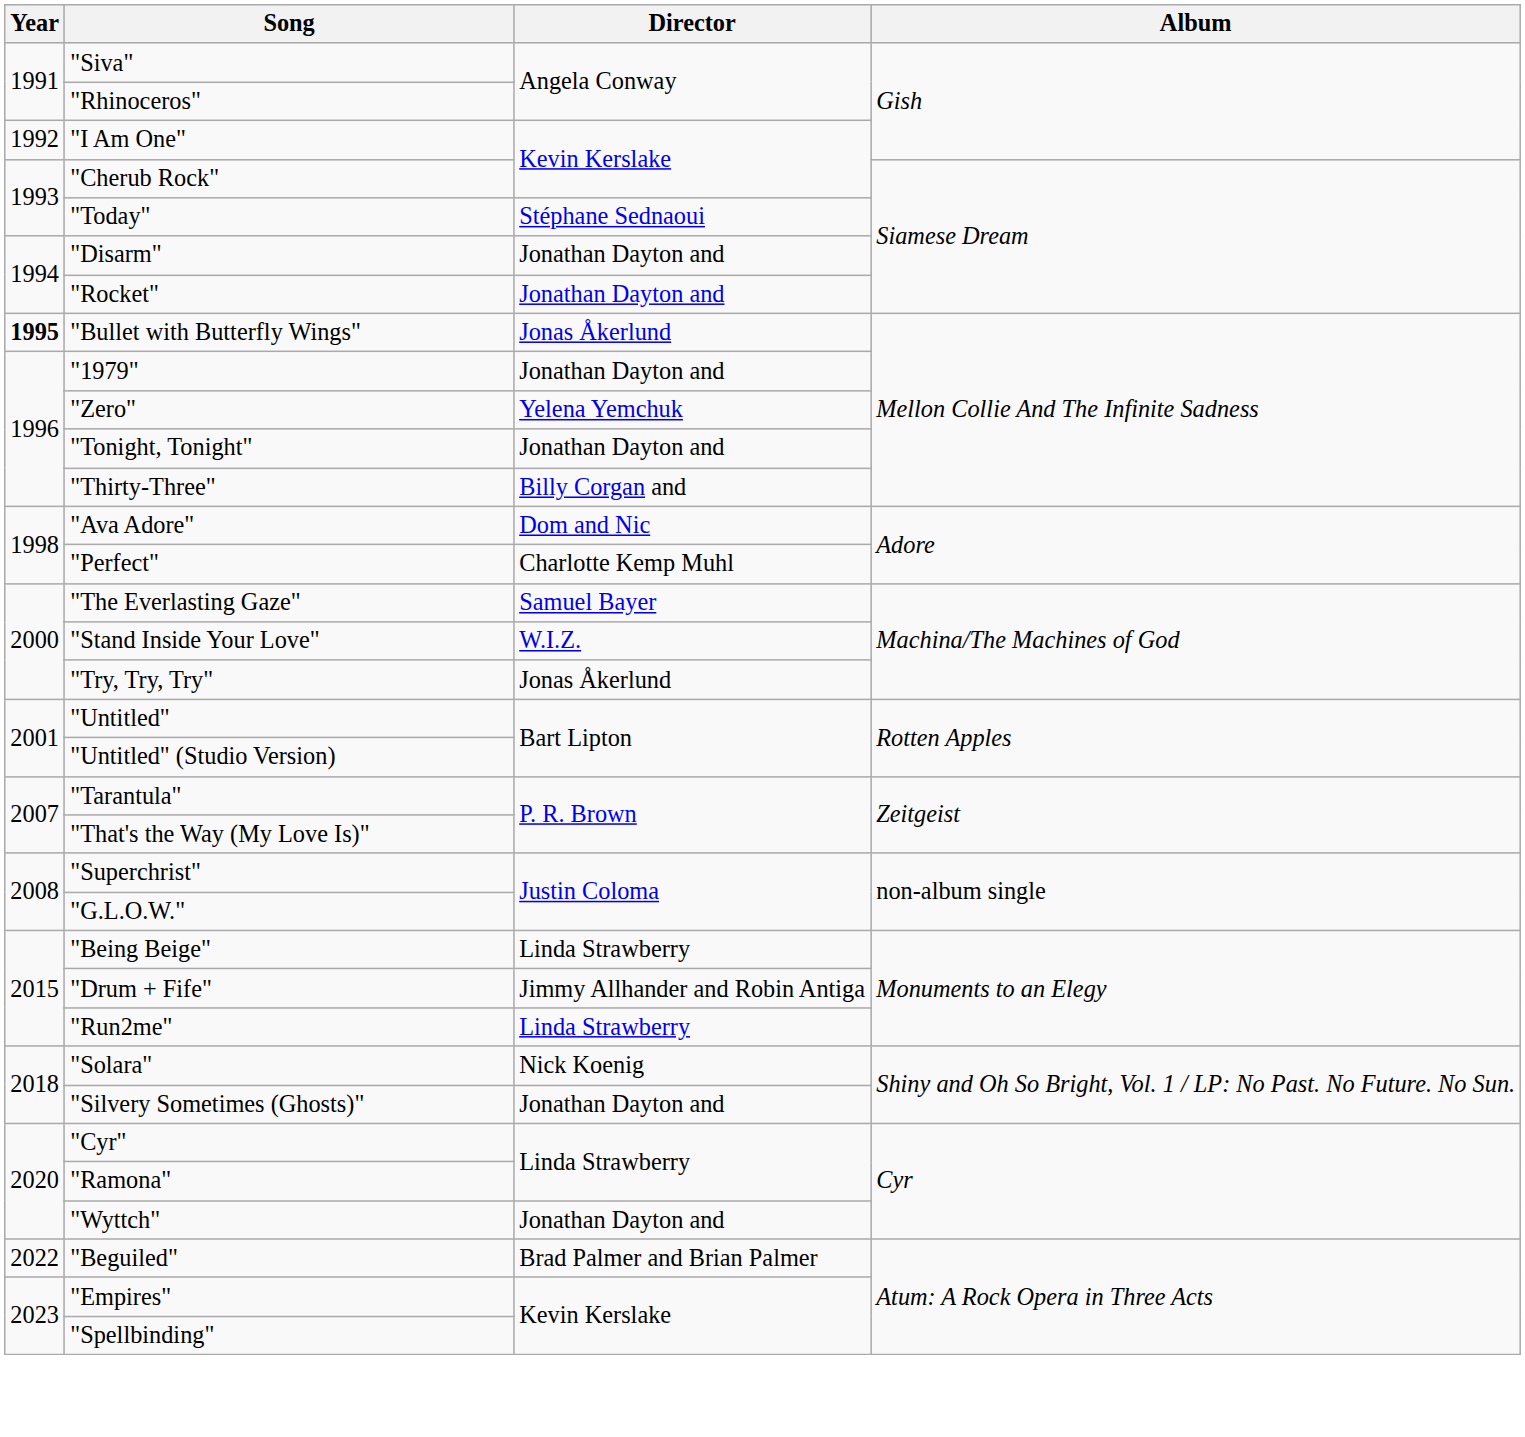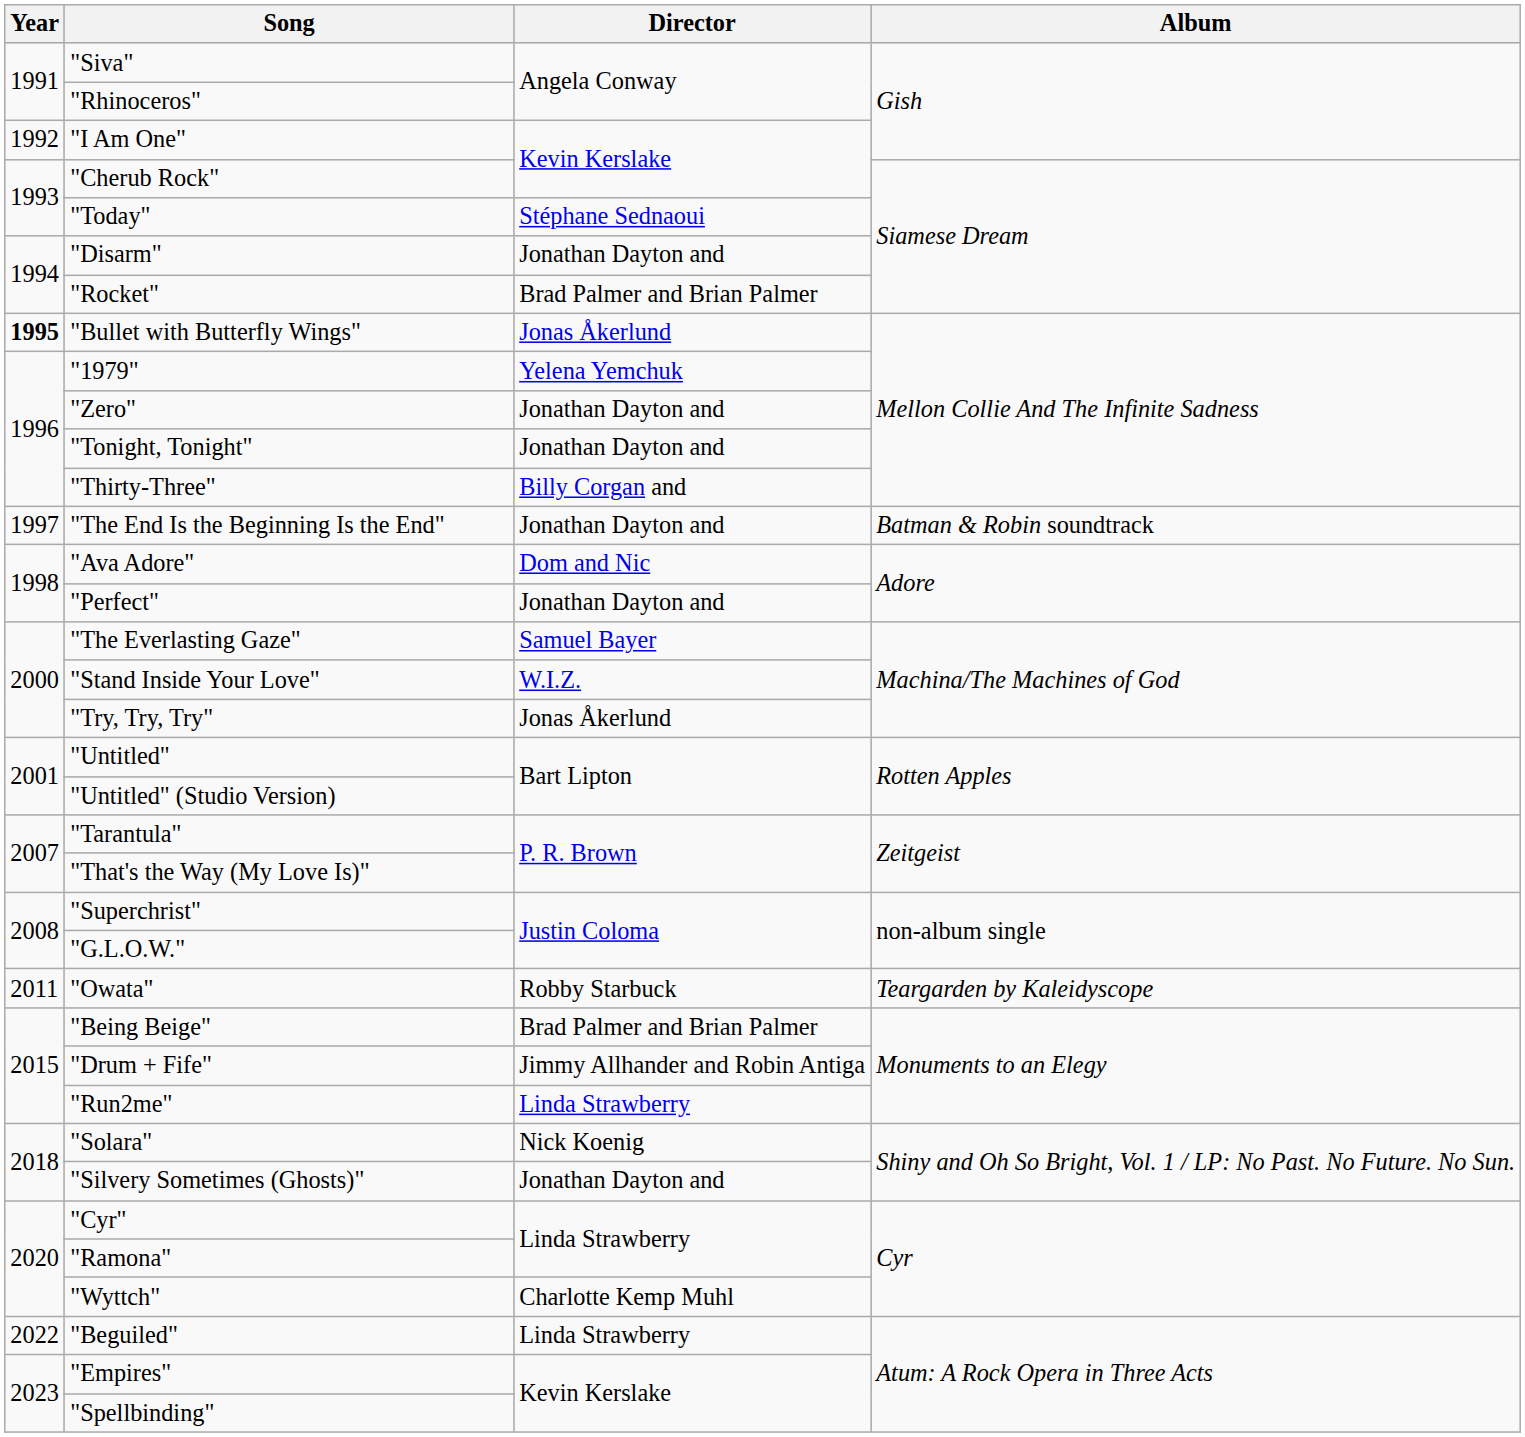 <table class="wikitable">
 <tr>
 <th>Year</th>
 <th style="width:18em">Song</th>
 <th>Director</th>
 <th>Album</th>
 </tr>
 <tr>
 <td rowspan="2">1991</td>
 <td align="left">"Siva"</td>
 <td rowspan="2">Angela Conway</td>
 <td rowspan="3"><em>Gish</em></td>
 </tr>
 <tr>
 <td align="left">"Rhinoceros"</td>
 </tr>
 <tr>
 <td>1992</td>
 <td align="left">"I Am One"</td>
 <td rowspan="2"><a href='#'>Kevin Kerslake</a></td>
 </tr>
 <tr>
 <td rowspan="2">1993</td>
 <td align="left">"Cherub Rock"</td>
 <td rowspan="4"><em>Siamese Dream</em></td>
 </tr>
 <tr>
 <td align="left">"Today"</td>
 <td><a href='#'>Stéphane Sednaoui</a></td>
 </tr>
 <tr>
 <td rowspan="2">1994</td>
 <td align="left">"Disarm"</td>
 <td>Jonathan Dayton and </td>
 </tr>
 <tr>
 <td align="left">"Rocket"</td>
-<td><a href='#'>Jonathan Dayton and </a></td>
+<td>Brad Palmer and Brian Palmer</td>
 </tr>
 <tr>
 <td><strong>1995</strong></td>
 <td align="left">"Bullet with Butterfly Wings"</td>
 <td><a href='#'>Jonas Åkerlund</a></td>
 <td rowspan="5"><em>Mellon Collie And The Infinite Sadness</em></td>
 </tr>
 <tr>
 <td rowspan="4">1996</td>
 <td align="left">"1979"</td>
-<td>Jonathan Dayton and </td>
+<td><a href='#'>Yelena Yemchuk</a></td>
 </tr>
 <tr>
 <td align="left">"Zero"</td>
-<td><a href='#'>Yelena Yemchuk</a></td>
+<td>Jonathan Dayton and </td>
 </tr>
 <tr>
 <td align="left">"Tonight, Tonight"</td>
 <td>Jonathan Dayton and </td>
 </tr>
 <tr>
 <td align="left">"Thirty-Three"</td>
 <td><a href='#'>Billy Corgan</a> and </td>
 </tr>
 <tr>
+<td>1997</td>
+<td align="left">"The End Is the Beginning Is the End"</td>
+<td>Jonathan Dayton and </td>
+<td><em>Batman & Robin</em> soundtrack</td>
+</tr>
+<tr>
 <td rowspan="2">1998</td>
 <td align="left">"Ava Adore"</td>
 <td><a href='#'>Dom and Nic</a></td>
 <td rowspan="2"><em>Adore</em></td>
 </tr>
 <tr>
 <td align="left">"Perfect"</td>
-<td>Charlotte Kemp Muhl</td>
+<td>Jonathan Dayton and </td>
 </tr>
 <tr>
 <td rowspan="3">2000</td>
 <td align="left">"The Everlasting Gaze"</td>
 <td><a href='#'>Samuel Bayer</a></td>
 <td rowspan="3"><em>Machina/The Machines of God</em></td>
 </tr>
 <tr>
 <td align="left">"Stand Inside Your Love"</td>
 <td><a href='#'>W.I.Z.</a></td>
 </tr>
 <tr>
 <td align="left">"Try, Try, Try"</td>
 <td>Jonas Åkerlund</td>
 </tr>
 <tr>
 <td rowspan="2">2001</td>
 <td align="left">"Untitled"</td>
 <td rowspan="2">Bart Lipton</td>
 <td rowspan="2"><em>Rotten Apples</em></td>
 </tr>
 <tr>
 <td align="left">"Untitled" (Studio Version)</td>
 </tr>
 <tr>
 <td rowspan="2">2007</td>
 <td align="left">"Tarantula"</td>
 <td rowspan="2"><a href='#'>P. R. Brown</a></td>
 <td rowspan="2"><em>Zeitgeist</em></td>
 </tr>
 <tr>
 <td align="left">"That's the Way (My Love Is)"</td>
 </tr>
 <tr>
 <td rowspan="2">2008</td>
 <td align="left">"Superchrist"</td>
 <td rowspan="2"><a href='#'>Justin Coloma</a></td>
 <td rowspan="2">non-album single</td>
 </tr>
 <tr>
 <td align="left">"G.L.O.W."</td>
 </tr>
 <tr>
+<td>2011</td>
+<td align="left">"Owata"</td>
+<td>Robby Starbuck</td>
+<td><em>Teargarden by Kaleidyscope</em></td>
+</tr>
+<tr>
 <td rowspan="3">2015</td>
 <td align="left">"Being Beige"</td>
-<td>Linda Strawberry</td>
+<td>Brad Palmer and Brian Palmer</td>
 <td rowspan="3"><em>Monuments to an Elegy</em></td>
 </tr>
 <tr>
 <td align="left">"Drum + Fife"</td>
 <td>Jimmy Allhander and Robin Antiga</td>
 </tr>
 <tr>
 <td align="left">"Run2me"</td>
 <td><a href='#'>Linda Strawberry</a></td>
 </tr>
 <tr>
 <td rowspan="2">2018</td>
 <td align="left">"Solara"</td>
 <td>Nick Koenig</td>
 <td rowspan="2"><em>Shiny and Oh So Bright, Vol. 1 / LP: No Past. No Future. No Sun.</em></td>
 </tr>
 <tr>
 <td align="left">"Silvery Sometimes (Ghosts)"</td>
 <td>Jonathan Dayton and </td>
 </tr>
 <tr>
 <td rowspan="3">2020</td>
 <td align="left">"Cyr"</td>
 <td rowspan="2">Linda Strawberry</td>
 <td rowspan="3"><em>Cyr</em></td>
 </tr>
 <tr>
 <td align="left">"Ramona"</td>
 </tr>
 <tr>
 <td align="left">"Wyttch"</td>
-<td>Jonathan Dayton and </td>
+<td>Charlotte Kemp Muhl</td>
 </tr>
 <tr>
 <td>2022</td>
 <td align="left">"Beguiled"</td>
-<td>Brad Palmer and Brian Palmer</td>
+<td>Linda Strawberry</td>
 <td rowspan="3"><em>Atum: A Rock Opera in Three Acts</em></td>
 </tr>
 <tr>
 <td rowspan="2">2023</td>
 <td align="left">"Empires"</td>
 <td rowspan="2">Kevin Kerslake</td>
 </tr>
 <tr>
 <td align="left">"Spellbinding"</td>
 </tr>
 </table>
